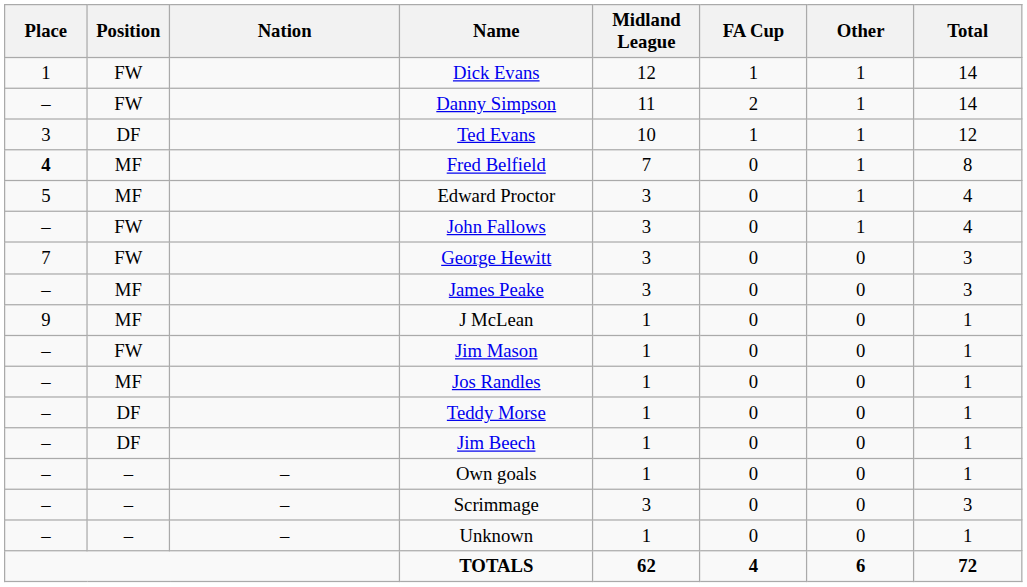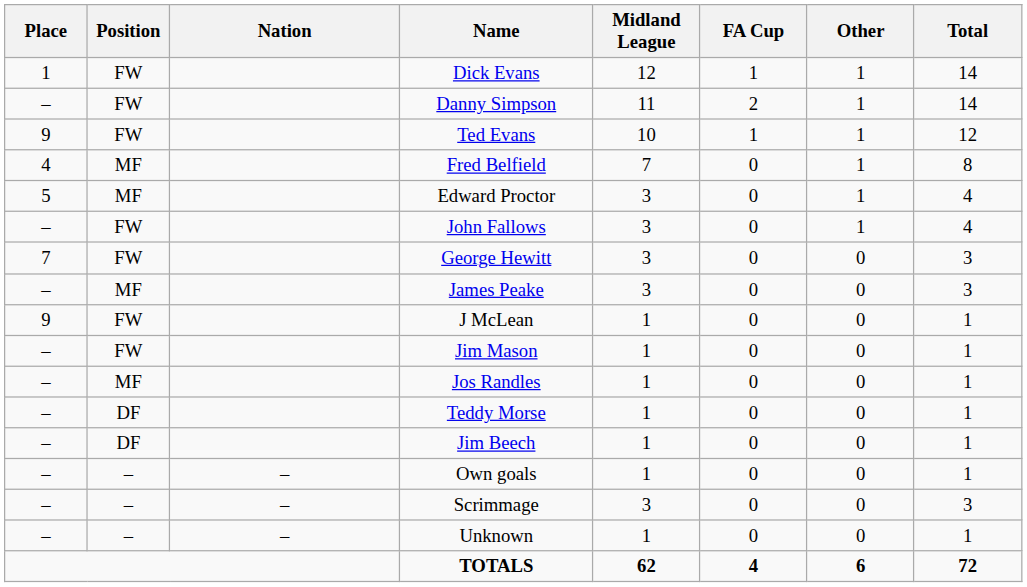 <table class="wikitable" style="font-size: 95%; text-align: center;">
 <tr>
 <th width=60>Place</th>
 <th width=60>Position</th>
 <th width=180>Nation</th>
 <th width=150>Name</th>
 <th width=80>Midland League</th>
 <th width=80>FA Cup</th>
 <th width=80>Other</th>
 <th width=80>Total</th>
 </tr>
 <tr>
 <td>1</td>
 <td>FW</td>
 <td></td>
 <td><a href='#'>Dick Evans</a></td>
 <td>12</td>
 <td>1</td>
 <td>1</td>
 <td>14</td>
 </tr>
 <tr>
 <td>–</td>
 <td>FW</td>
 <td></td>
 <td><a href='#'>Danny Simpson</a></td>
 <td>11</td>
 <td>2</td>
 <td>1</td>
 <td>14</td>
 </tr>
 <tr>
-<td>3</td>
-<td>DF</td>
+<td>9</td>
+<td>FW</td>
 <td></td>
 <td><a href='#'>Ted Evans</a></td>
 <td>10</td>
 <td>1</td>
 <td>1</td>
 <td>12</td>
 </tr>
 <tr>
-<td><strong>4</strong></td>
+<td>4</td>
 <td>MF</td>
 <td></td>
 <td><a href='#'>Fred Belfield</a></td>
 <td>7</td>
 <td>0</td>
 <td>1</td>
 <td>8</td>
 </tr>
 <tr>
 <td>5</td>
 <td>MF</td>
 <td></td>
 <td>Edward Proctor</td>
 <td>3</td>
 <td>0</td>
 <td>1</td>
 <td>4</td>
 </tr>
 <tr>
 <td>–</td>
 <td>FW</td>
 <td></td>
 <td><a href='#'>John Fallows</a></td>
 <td>3</td>
 <td>0</td>
 <td>1</td>
 <td>4</td>
 </tr>
 <tr>
 <td>7</td>
 <td>FW</td>
 <td></td>
 <td><a href='#'>George Hewitt</a></td>
 <td>3</td>
 <td>0</td>
 <td>0</td>
 <td>3</td>
 </tr>
 <tr>
 <td>–</td>
 <td>MF</td>
 <td></td>
 <td><a href='#'>James Peake</a></td>
 <td>3</td>
 <td>0</td>
 <td>0</td>
 <td>3</td>
 </tr>
 <tr>
 <td>9</td>
-<td>MF</td>
+<td>FW</td>
 <td></td>
 <td>J McLean</td>
 <td>1</td>
 <td>0</td>
 <td>0</td>
 <td>1</td>
 </tr>
 <tr>
 <td>–</td>
 <td>FW</td>
 <td></td>
 <td><a href='#'>Jim Mason</a></td>
 <td>1</td>
 <td>0</td>
 <td>0</td>
 <td>1</td>
 </tr>
 <tr>
 <td>–</td>
 <td>MF</td>
 <td></td>
 <td><a href='#'>Jos Randles</a></td>
 <td>1</td>
 <td>0</td>
 <td>0</td>
 <td>1</td>
 </tr>
 <tr>
 <td>–</td>
 <td>DF</td>
 <td></td>
 <td><a href='#'>Teddy Morse</a></td>
 <td>1</td>
 <td>0</td>
 <td>0</td>
 <td>1</td>
 </tr>
 <tr>
 <td>–</td>
 <td>DF</td>
 <td></td>
 <td><a href='#'>Jim Beech</a></td>
 <td>1</td>
 <td>0</td>
 <td>0</td>
 <td>1</td>
 </tr>
 <tr>
 <td>–</td>
 <td>–</td>
 <td>–</td>
 <td>Own goals</td>
 <td>1</td>
 <td>0</td>
 <td>0</td>
 <td>1</td>
 </tr>
 <tr>
 <td>–</td>
 <td>–</td>
 <td>–</td>
 <td>Scrimmage</td>
 <td>3</td>
 <td>0</td>
 <td>0</td>
 <td>3</td>
 </tr>
 <tr>
 <td>–</td>
 <td>–</td>
 <td>–</td>
 <td>Unknown</td>
 <td>1</td>
 <td>0</td>
 <td>0</td>
 <td>1</td>
 </tr>
 <tr>
 <td colspan="3"></td>
 <td><strong>TOTALS</strong></td>
 <td><strong>62</strong></td>
 <td><strong>4</strong></td>
 <td><strong>6</strong></td>
 <td><strong>72</strong></td>
 </tr>
 </table>
